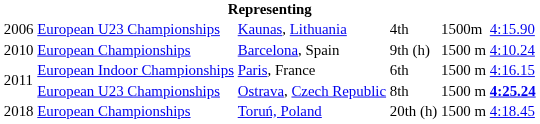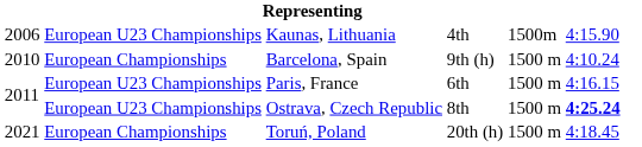 <table>
 <tr>
 <th colspan="6">Representing </th>
 </tr>
 <tr>
 <td>2006</td>
 <td><a href='#'>European U23 Championships</a></td>
 <td><a href='#'>Kaunas</a>, <a href='#'>Lithuania</a></td>
 <td>4th</td>
 <td>1500m</td>
 <td><a href='#'>4:15.90</a></td>
 </tr>
 <tr>
 <td>2010</td>
 <td><a href='#'>European Championships</a></td>
 <td><a href='#'>Barcelona</a>, Spain</td>
 <td>9th (h)</td>
 <td>1500 m</td>
 <td><a href='#'>4:10.24</a></td>
 </tr>
 <tr>
 <td rowspan=2>2011</td>
-<td><a href='#'>European Indoor Championships</a></td>
+<td><a href='#'>European U23 Championships</a></td>
 <td><a href='#'>Paris</a>, France</td>
 <td>6th</td>
 <td>1500 m</td>
 <td><a href='#'>4:16.15</a></td>
 </tr>
 <tr>
 <td><a href='#'>European U23 Championships</a></td>
 <td><a href='#'>Ostrava</a>, <a href='#'>Czech Republic</a></td>
 <td>8th</td>
 <td>1500 m</td>
 <td><strong><a href='#'>4:25.24</a></strong></td>
 </tr>
 <tr>
-<td>2018</td>
+<td>2021</td>
 <td><a href='#'>European Championships</a></td>
 <td><a href='#'>Toruń, Poland</a></td>
 <td>20th (h)</td>
 <td>1500 m</td>
 <td><a href='#'>4:18.45</a></td>
 </tr>
 </table>
